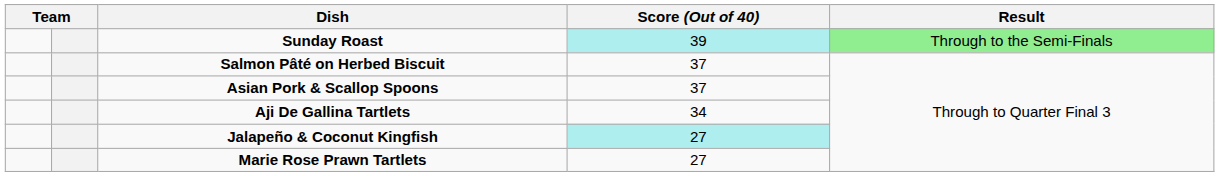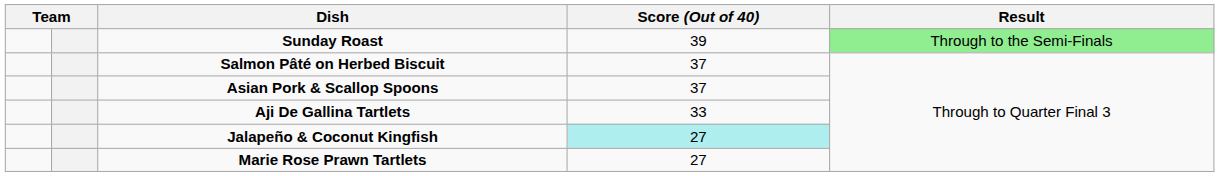 <table class="wikitable plainrowheaders" style="margin:1em auto; text-align:center; font-size:90%; width:80em;">
 <tr>
 <th colspan="2">Team</th>
 <th>Dish</th>
 <th>Score <em>(Out of 40)</em></th>
 <th>Result</th>
 </tr>
 <tr>
 <td></td>
 <th></th>
 <td><strong>Sunday Roast</strong></td>
-<td style="background: paleturquoise;">39</td>
+<td>39</td>
 <td style="background:lightgreen">Through to the Semi-Finals</td>
 </tr>
 <tr>
 <td></td>
 <th></th>
 <td><strong>Salmon Pâté on Herbed Biscuit</strong></td>
 <td>37</td>
 <td rowspan="5">Through to Quarter Final 3</td>
 </tr>
 <tr>
 <td></td>
 <th></th>
 <td><strong>Asian Pork & Scallop Spoons</strong></td>
 <td>37</td>
 </tr>
 <tr>
 <td></td>
 <th></th>
 <td><strong>Aji De Gallina Tartlets</strong></td>
-<td>34</td>
+<td>33</td>
 </tr>
 <tr>
 <td></td>
 <th></th>
 <td><strong>Jalapeño & Coconut Kingfish</strong></td>
 <td style="background: paleturquoise;">27</td>
 </tr>
 <tr>
 <td></td>
 <th></th>
 <td><strong>Marie Rose Prawn Tartlets</strong></td>
 <td>27</td>
 </tr>
 </table>
